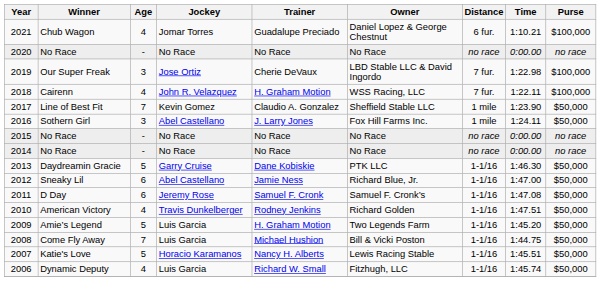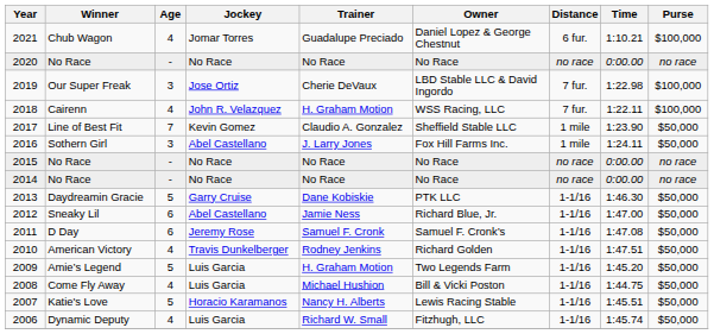 <table class="wikitable sortable" style="font-size:90%">
 <tr>
 <th style="width:45px">Year<br></th>
 <th style="width:135px">Winner<br></th>
 <th style="width:34px">Age<br></th>
 <th style="width:140px">Jockey<br></th>
 <th style="width:140px">Trainer<br></th>
 <th style="width:170px">Owner<br></th>
 <th style="width:45px">Distance<br></th>
 <th style="width:55px">Time</th>
 <th style="width:70px">Purse</th>
 </tr>
 <tr>
 <td align=center>2021</td>
 <td>Chub Wagon</td>
 <td align=center>4</td>
 <td>Jomar Torres</td>
 <td>Guadalupe Preciado</td>
 <td>Daniel Lopez & George Chestnut</td>
 <td align=center>6 fur.</td>
 <td align=center>1:10.21</td>
 <td align=center>$100,000</td>
 </tr>
 <tr bgcolor="#eeeeee">
 <td align=center>2020</td>
 <td>No Race</td>
 <td align=center>-</td>
 <td>No Race</td>
 <td>No Race</td>
 <td>No Race</td>
 <td align=center><em>no race</em></td>
 <td align=center><em>0:00.00</em></td>
 <td align=center><em>no race</em></td>
 </tr>
 <tr>
 <td align=center>2019</td>
 <td>Our Super Freak</td>
 <td align=center>3</td>
 <td><a href='#'>Jose Ortiz</a></td>
 <td>Cherie DeVaux</td>
 <td>LBD Stable LLC & David Ingordo</td>
 <td align=center>7 fur.</td>
 <td align=center>1:22.98</td>
 <td align=center>$100,000</td>
 </tr>
 <tr>
 <td align=center>2018</td>
 <td>Cairenn</td>
 <td align=center>4</td>
 <td><a href='#'>John R. Velazquez</a></td>
 <td><a href='#'>H. Graham Motion</a></td>
 <td>WSS Racing, LLC</td>
 <td align=center>7 fur.</td>
 <td align=center>1:22.11</td>
 <td align=center>$100,000</td>
 </tr>
 <tr>
 <td align=center>2017</td>
 <td>Line of Best Fit</td>
 <td align=center>7</td>
 <td>Kevin Gomez</td>
 <td>Claudio A. Gonzalez</td>
 <td>Sheffield Stable LLC</td>
 <td align=center>1 mile</td>
 <td align=center>1:23.90</td>
 <td align=center>$50,000</td>
 </tr>
 <tr>
 <td align=center>2016</td>
 <td>Sothern Girl</td>
 <td align=center>3</td>
 <td><a href='#'>Abel Castellano</a></td>
 <td><a href='#'>J. Larry Jones</a></td>
 <td>Fox Hill Farms Inc.</td>
 <td align=center>1 mile</td>
 <td align=center>1:24.11</td>
 <td align=center>$50,000</td>
 </tr>
 <tr bgcolor="#eeeeee">
 <td align=center>2015</td>
 <td>No Race</td>
 <td align=center>-</td>
 <td>No Race</td>
 <td>No Race</td>
 <td>No Race</td>
 <td align=center><em>no race</em></td>
 <td align=center><em>0:00.00</em></td>
 <td align=center><em>no race</em></td>
 </tr>
 <tr bgcolor="#eeeeee">
 <td align=center>2014</td>
 <td>No Race</td>
 <td align=center>-</td>
 <td>No Race</td>
 <td>No Race</td>
 <td>No Race</td>
 <td align=center><em>no race</em></td>
 <td align=center><em>0:00.00</em></td>
 <td align=center><em>no race</em></td>
 </tr>
 <tr>
 <td align=center>2013</td>
 <td>Daydreamin Gracie</td>
 <td align=center>5</td>
 <td><a href='#'>Garry Cruise</a></td>
 <td><a href='#'>Dane Kobiskie</a></td>
 <td>PTK LLC</td>
 <td align=center>1-1/16</td>
 <td align=center>1:46.30</td>
 <td align=center>$50,000</td>
 </tr>
 <tr>
 <td align=center>2012</td>
 <td>Sneaky Lil</td>
 <td align=center>6</td>
 <td><a href='#'>Abel Castellano</a></td>
 <td><a href='#'>Jamie Ness</a></td>
 <td>Richard Blue, Jr.</td>
 <td align=center>1-1/16</td>
 <td align=center>1:47.00</td>
 <td align=center>$50,000</td>
 </tr>
 <tr>
 <td align=center>2011</td>
 <td>D Day</td>
 <td align=center>6</td>
 <td><a href='#'>Jeremy Rose</a></td>
 <td><a href='#'>Samuel F. Cronk</a></td>
 <td>Samuel F. Cronk’s</td>
 <td align=center>1-1/16</td>
 <td align=center>1:47.08</td>
 <td align=center>$50,000</td>
 </tr>
 <tr>
 <td align=center>2010</td>
 <td>American Victory</td>
 <td align=center>4</td>
 <td><a href='#'>Travis Dunkelberger</a></td>
 <td><a href='#'>Rodney Jenkins</a></td>
 <td>Richard Golden</td>
 <td align=center>1-1/16</td>
 <td align=center>1:47.51</td>
 <td align=center>$50,000</td>
 </tr>
 <tr>
 <td align=center>2009</td>
 <td>Amie’s Legend</td>
 <td align=center>5</td>
 <td>Luis Garcia</td>
 <td><a href='#'>H. Graham Motion</a></td>
 <td>Two Legends Farm</td>
 <td align=center>1-1/16</td>
 <td align=center>1:45.20</td>
 <td align=center>$50,000</td>
 </tr>
 <tr>
 <td align=center>2008</td>
 <td>Come Fly Away</td>
-<td align=center>7</td>
+<td align=center>4</td>
 <td>Luis Garcia</td>
 <td><a href='#'>Michael Hushion</a></td>
 <td>Bill & Vicki Poston</td>
 <td align=center>1-1/16</td>
 <td align=center>1:44.75</td>
 <td align=center>$50,000</td>
 </tr>
 <tr>
 <td align=center>2007</td>
 <td>Katie's Love</td>
 <td align=center>5</td>
 <td><a href='#'>Horacio Karamanos</a></td>
 <td><a href='#'>Nancy H. Alberts</a></td>
 <td>Lewis Racing Stable</td>
 <td align=center>1-1/16</td>
 <td align=center>1:45.51</td>
 <td align=center>$50,000</td>
 </tr>
 <tr>
 <td align=center>2006</td>
 <td>Dynamic Deputy</td>
 <td align=center>4</td>
 <td>Luis Garcia</td>
 <td><a href='#'>Richard W. Small</a></td>
 <td>Fitzhugh, LLC</td>
 <td align=center>1-1/16</td>
 <td align=center>1:45.74</td>
 <td align=center>$50,000</td>
 </tr>
 <tr>
 </tr>
 </table>
